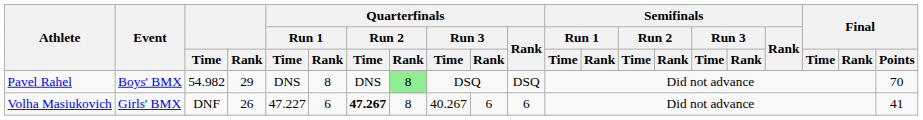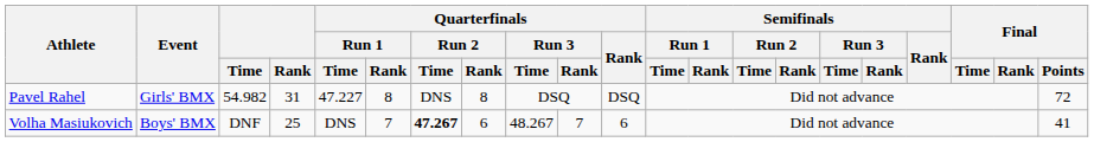 <table class="wikitable" border="1" style="font-size:90%">
 <tr>
 <th rowspan=3>Athlete</th>
 <th rowspan=3>Event</th>
 <th rowspan=2 colspan=2></th>
 <th colspan=7>Quarterfinals</th>
 <th colspan=7>Semifinals</th>
 <th rowspan=2 colspan=3>Final</th>
 </tr>
 <tr>
 <th colspan=2>Run 1</th>
 <th colspan=2>Run 2</th>
 <th colspan=2>Run 3</th>
 <th rowspan=2>Rank</th>
 <th colspan=2>Run 1</th>
 <th colspan=2>Run 2</th>
 <th colspan=2>Run 3</th>
 <th rowspan=2>Rank</th>
 </tr>
 <tr>
 <th>Time</th>
 <th>Rank</th>
 <th>Time</th>
 <th>Rank</th>
 <th>Time</th>
 <th>Rank</th>
 <th>Time</th>
 <th>Rank</th>
 <th>Time</th>
 <th>Rank</th>
 <th>Time</th>
 <th>Rank</th>
 <th>Time</th>
 <th>Rank</th>
 <th>Time</th>
 <th>Rank</th>
 <th>Points</th>
 </tr>
 <tr>
 <td><a href='#'>Pavel Rahel</a></td>
-<td><a href='#'>Boys' BMX</a></td>
+<td><a href='#'>Girls' BMX</a></td>
 <td align=center>54.982</td>
-<td align=center>29</td>
+<td align=center>31</td>
+<td align=center>47.227</td>
+<td align=center>8</td>
 <td align=center>DNS</td>
 <td align=center>8</td>
-<td align=center>DNS</td>
-<td align=center style="background: lightgreen;">8</td>
 <td align=center colspan=2>DSQ</td>
 <td align=center>DSQ</td>
 <td align=center colspan=9>Did not advance</td>
-<td align=center>70</td>
+<td align=center>72</td>
 </tr>
 <tr>
 <td><a href='#'>Volha Masiukovich</a></td>
-<td><a href='#'>Girls' BMX</a></td>
+<td><a href='#'>Boys' BMX</a></td>
 <td align=center>DNF</td>
-<td align=center>26</td>
-<td align=center>47.227</td>
+<td align=center>25</td>
+<td align=center>DNS</td>
+<td align=center>7</td>
+<td align=center><strong>47.267</strong></td>
 <td align=center>6</td>
-<td align=center><strong>47.267</strong></td>
-<td align=center>8</td>
-<td align=center>40.267</td>
-<td align=center>6</td>
+<td align=center>48.267</td>
+<td align=center>7</td>
 <td align=center>6</td>
 <td align=center colspan=9>Did not advance</td>
 <td align=center>41</td>
 </tr>
 </table>
